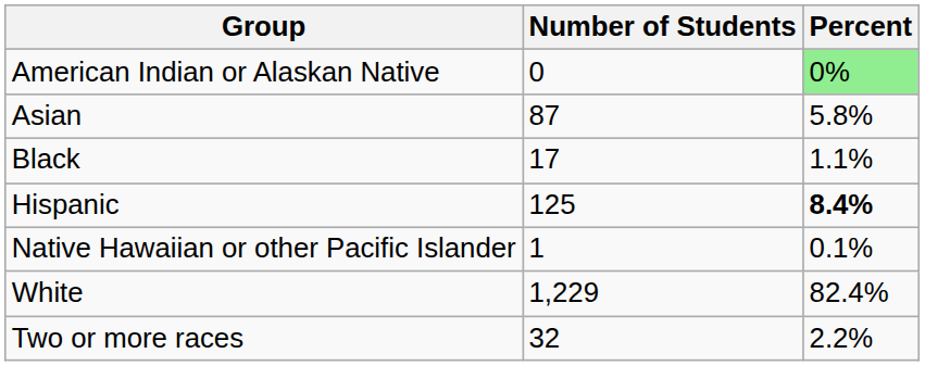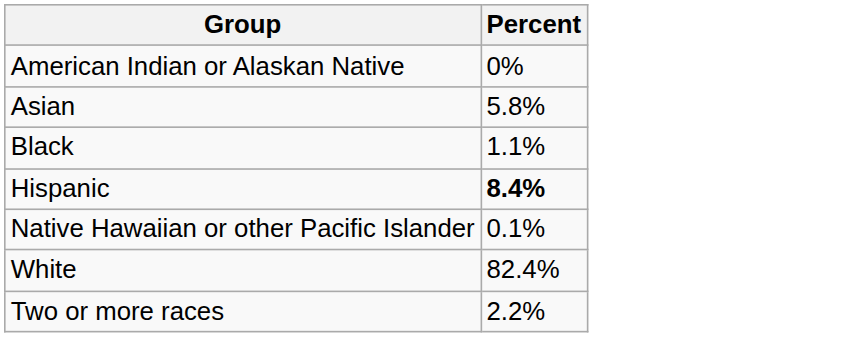 <table class="wikitable">
 <tr>
 <th>Group</th>
-<th>Number of Students</th>
 <th>Percent</th>
 </tr>
 <tr>
 <td>American Indian or Alaskan Native</td>
-<td>0</td>
-<td style="background: lightgreen;">0%</td>
+<td>0%</td>
 </tr>
 <tr>
 <td>Asian</td>
-<td>87</td>
 <td>5.8%</td>
 </tr>
 <tr>
 <td>Black</td>
-<td>17</td>
 <td>1.1%</td>
 </tr>
 <tr>
 <td>Hispanic</td>
-<td>125</td>
 <td><strong>8.4%</strong></td>
 </tr>
 <tr>
 <td>Native Hawaiian or other Pacific Islander</td>
-<td>1</td>
 <td>0.1%</td>
 </tr>
 <tr>
 <td>White</td>
-<td>1,229</td>
 <td>82.4%</td>
 </tr>
 <tr>
 <td>Two or more races</td>
-<td>32</td>
 <td>2.2%</td>
 </tr>
 </table>
